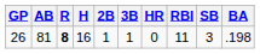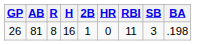 <table class="wikitable">
 <tr>
 <th><a href='#'>GP</a></th>
 <th><a href='#'>AB</a></th>
 <th><a href='#'>R</a></th>
 <th><a href='#'>H</a></th>
 <th><a href='#'>2B</a></th>
-<th><a href='#'>3B</a></th>
 <th><a href='#'>HR</a></th>
 <th><a href='#'>RBI</a></th>
 <th><a href='#'>SB</a></th>
 <th><a href='#'>BA</a></th>
 </tr>
 <tr align=center>
 <td>26</td>
 <td>81</td>
-<td><strong>8</strong></td>
+<td>8</td>
 <td>16</td>
-<td>1</td>
 <td>1</td>
 <td>0</td>
 <td>11</td>
 <td>3</td>
 <td>.198</td>
 </tr>
 </table>
